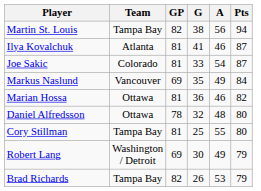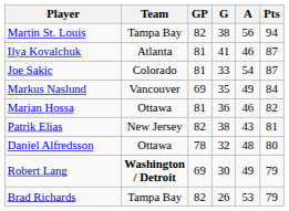 <table class="wikitable">
 <tr>
 <th bgcolor="#DDDDFF" width="150">Player</th>
 <th bgcolor="#DDDDFF" width="75">Team</th>
 <th bgcolor="#DDDDFF" width="25">GP</th>
 <th bgcolor="#DDDDFF" width="25">G</th>
 <th bgcolor="#DDDDFF" width="25">A</th>
 <th bgcolor="#DDDDFF" width="25">Pts</th>
 </tr>
 <tr align="center">
 <td align="left"><a href='#'>Martin St. Louis</a></td>
 <td>Tampa Bay</td>
 <td>82</td>
 <td>38</td>
 <td>56</td>
 <td>94</td>
 </tr>
 <tr align="center">
 <td align="left"><a href='#'>Ilya Kovalchuk</a></td>
 <td>Atlanta</td>
 <td>81</td>
 <td>41</td>
 <td>46</td>
 <td>87</td>
 </tr>
 <tr align="center">
 <td align="left"><a href='#'>Joe Sakic</a></td>
 <td>Colorado</td>
 <td>81</td>
 <td>33</td>
 <td>54</td>
 <td>87</td>
 </tr>
 <tr align="center">
 <td align="left"><a href='#'>Markus Naslund</a></td>
 <td>Vancouver</td>
 <td>69</td>
 <td>35</td>
 <td>49</td>
 <td>84</td>
 </tr>
 <tr align="center">
 <td align="left"><a href='#'>Marian Hossa</a></td>
 <td>Ottawa</td>
 <td>81</td>
 <td>36</td>
 <td>46</td>
 <td>82</td>
 </tr>
 <tr align="center">
+<td align="left"><a href='#'>Patrik Elias</a></td>
+<td>New Jersey</td>
+<td>82</td>
+<td>38</td>
+<td>43</td>
+<td>81</td>
+</tr>
+<tr align="center">
 <td align="left"><a href='#'>Daniel Alfredsson</a></td>
 <td>Ottawa</td>
 <td>78</td>
 <td>32</td>
 <td>48</td>
 <td>80</td>
 </tr>
 <tr align="center">
-<td align="left"><a href='#'>Cory Stillman</a></td>
-<td>Tampa Bay</td>
-<td>81</td>
-<td>25</td>
-<td>55</td>
-<td>80</td>
-</tr>
-<tr align="center">
 <td align="left"><a href='#'>Robert Lang</a></td>
-<td>Washington / Detroit</td>
+<td><strong>Washington / Detroit</strong></td>
 <td>69</td>
 <td>30</td>
 <td>49</td>
 <td>79</td>
 </tr>
 <tr align="center">
 <td align="left"><a href='#'>Brad Richards</a></td>
 <td>Tampa Bay</td>
 <td>82</td>
 <td>26</td>
 <td>53</td>
 <td>79</td>
 </tr>
 </table>
